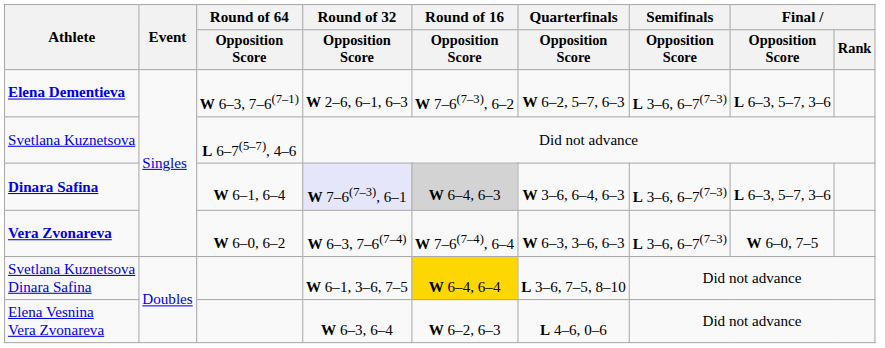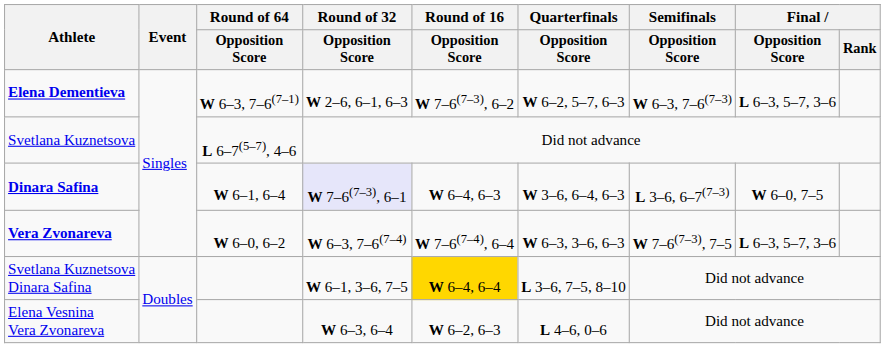 <table class=wikitable style="font-size:90%">
 <tr>
 <th rowspan="2">Athlete</th>
 <th rowspan="2">Event</th>
 <th>Round of 64</th>
 <th>Round of 32</th>
 <th>Round of 16</th>
 <th>Quarterfinals</th>
 <th>Semifinals</th>
 <th colspan=2>Final / </th>
 </tr>
 <tr style="font-size:95%">
 <th>Opposition<br>Score</th>
 <th>Opposition<br>Score</th>
 <th>Opposition<br>Score</th>
 <th>Opposition<br>Score</th>
 <th>Opposition<br>Score</th>
 <th>Opposition<br>Score</th>
 <th>Rank</th>
 </tr>
 <tr align=center>
 <td align=left><strong><a href='#'>Elena Dementieva</a></strong></td>
 <td align=left rowspan=4><a href='#'>Singles</a></td>
 <td><br><strong>W</strong> 6–3, 7–6<sup>(7–1)</sup></td>
 <td><br><strong>W</strong> 2–6, 6–1, 6–3</td>
 <td><br><strong>W</strong> 7–6<sup>(7–3)</sup>, 6–2</td>
 <td><br><strong>W</strong> 6–2, 5–7, 6–3</td>
-<td><br><strong>L</strong> 3–6, 6–7<sup>(7–3)</sup></td>
+<td><br><strong>W</strong> 6–3, 7–6<sup>(7–3)</sup></td>
 <td><br><strong>L</strong> 6–3, 5–7, 3–6</td>
 <td></td>
 </tr>
 <tr align=center>
 <td align=left><a href='#'>Svetlana Kuznetsova</a></td>
 <td><br><strong>L</strong> 6–7<sup>(5–7)</sup>, 4–6</td>
 <td colspan=6>Did not advance</td>
 </tr>
 <tr align=center>
 <td align=left><strong><a href='#'>Dinara Safina</a></strong></td>
 <td><br><strong>W</strong> 6–1, 6–4</td>
 <td style="background: lavender;"><br><strong>W</strong> 7–6<sup>(7–3)</sup>, 6–1</td>
-<td style="background: lightgrey;"><br><strong>W</strong> 6–4, 6–3</td>
+<td><br><strong>W</strong> 6–4, 6–3</td>
 <td><br><strong>W</strong> 3–6, 6–4, 6–3</td>
 <td><br><strong>L</strong> 3–6, 6–7<sup>(7–3)</sup></td>
-<td><br><strong>L</strong> 6–3, 5–7, 3–6</td>
+<td><br><strong>W</strong> 6–0, 7–5</td>
 <td></td>
 </tr>
 <tr align=center>
 <td align=left><strong><a href='#'>Vera Zvonareva</a></strong></td>
 <td><br><strong>W</strong> 6–0, 6–2</td>
 <td><br><strong>W</strong> 6–3, 7–6<sup>(7–4)</sup></td>
 <td><br><strong>W</strong> 7–6<sup>(7–4)</sup>, 6–4</td>
 <td><br><strong>W</strong> 6–3, 3–6, 6–3</td>
-<td><br><strong>L</strong> 3–6, 6–7<sup>(7–3)</sup></td>
-<td><br><strong>W</strong> 6–0, 7–5</td>
+<td><br><strong>W</strong> 7–6<sup>(7–3)</sup>, 7–5</td>
+<td><br><strong>L</strong> 6–3, 5–7, 3–6</td>
 <td></td>
 </tr>
 <tr align=center>
 <td align=left><a href='#'>Svetlana Kuznetsova</a><br><a href='#'>Dinara Safina</a></td>
 <td align=left rowspan=2><a href='#'>Doubles</a></td>
 <td></td>
 <td><br><strong>W</strong> 6–1, 3–6, 7–5</td>
 <td style="background: gold;"><br><strong>W</strong> 6–4, 6–4</td>
 <td><br><strong>L</strong> 3–6, 7–5, 8–10</td>
 <td colspan=3>Did not advance</td>
 </tr>
 <tr align=center>
 <td align=left><a href='#'>Elena Vesnina</a><br><a href='#'>Vera Zvonareva</a></td>
 <td></td>
 <td><br><strong>W</strong> 6–3, 6–4</td>
 <td><br><strong>W</strong> 6–2, 6–3</td>
 <td><br><strong>L</strong> 4–6, 0–6</td>
 <td colspan=3>Did not advance</td>
 </tr>
 </table>
